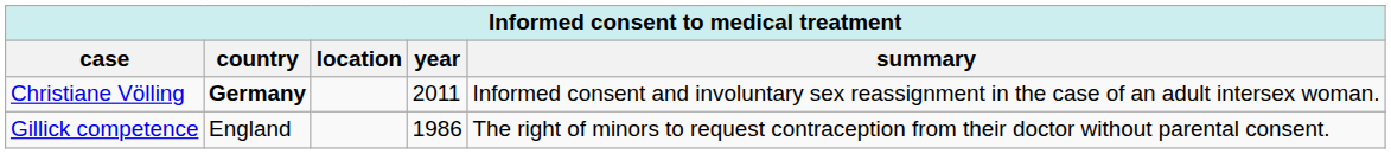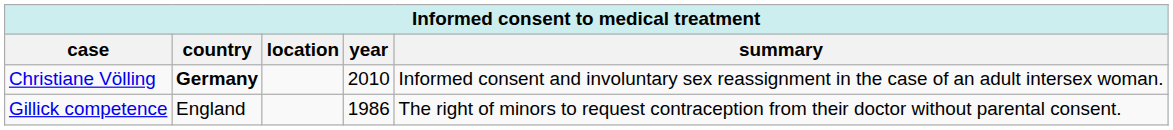 <table class="wikitable">
 <tr>
 <th colspan="6" style="background-color: #CCEEEE;">Informed consent to medical treatment</th>
 </tr>
 <tr>
 <th>case</th>
 <th>country</th>
 <th>location</th>
 <th>year</th>
 <th>summary</th>
 </tr>
 <tr>
 <td><a href='#'>Christiane Völling</a></td>
 <td><strong>Germany</strong></td>
 <td></td>
-<td>2011</td>
+<td>2010</td>
 <td>Informed consent and involuntary sex reassignment in the case of an adult intersex woman.</td>
 </tr>
 <tr>
 <td><a href='#'>Gillick competence</a></td>
 <td>England</td>
 <td></td>
 <td>1986</td>
 <td>The right of minors to request contraception from their doctor without parental consent.</td>
 </tr>
 </table>
